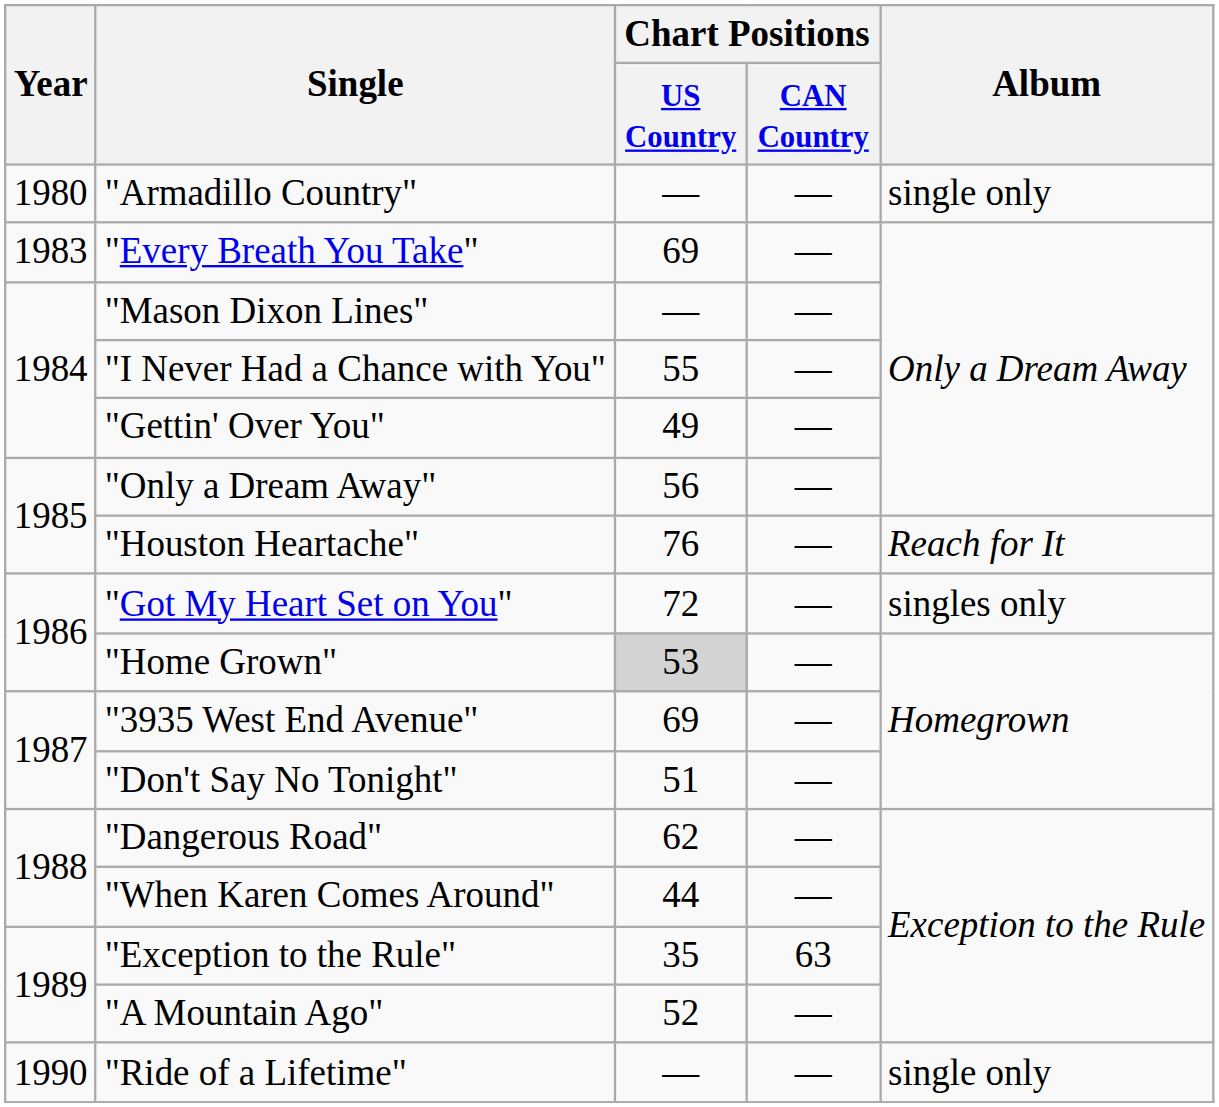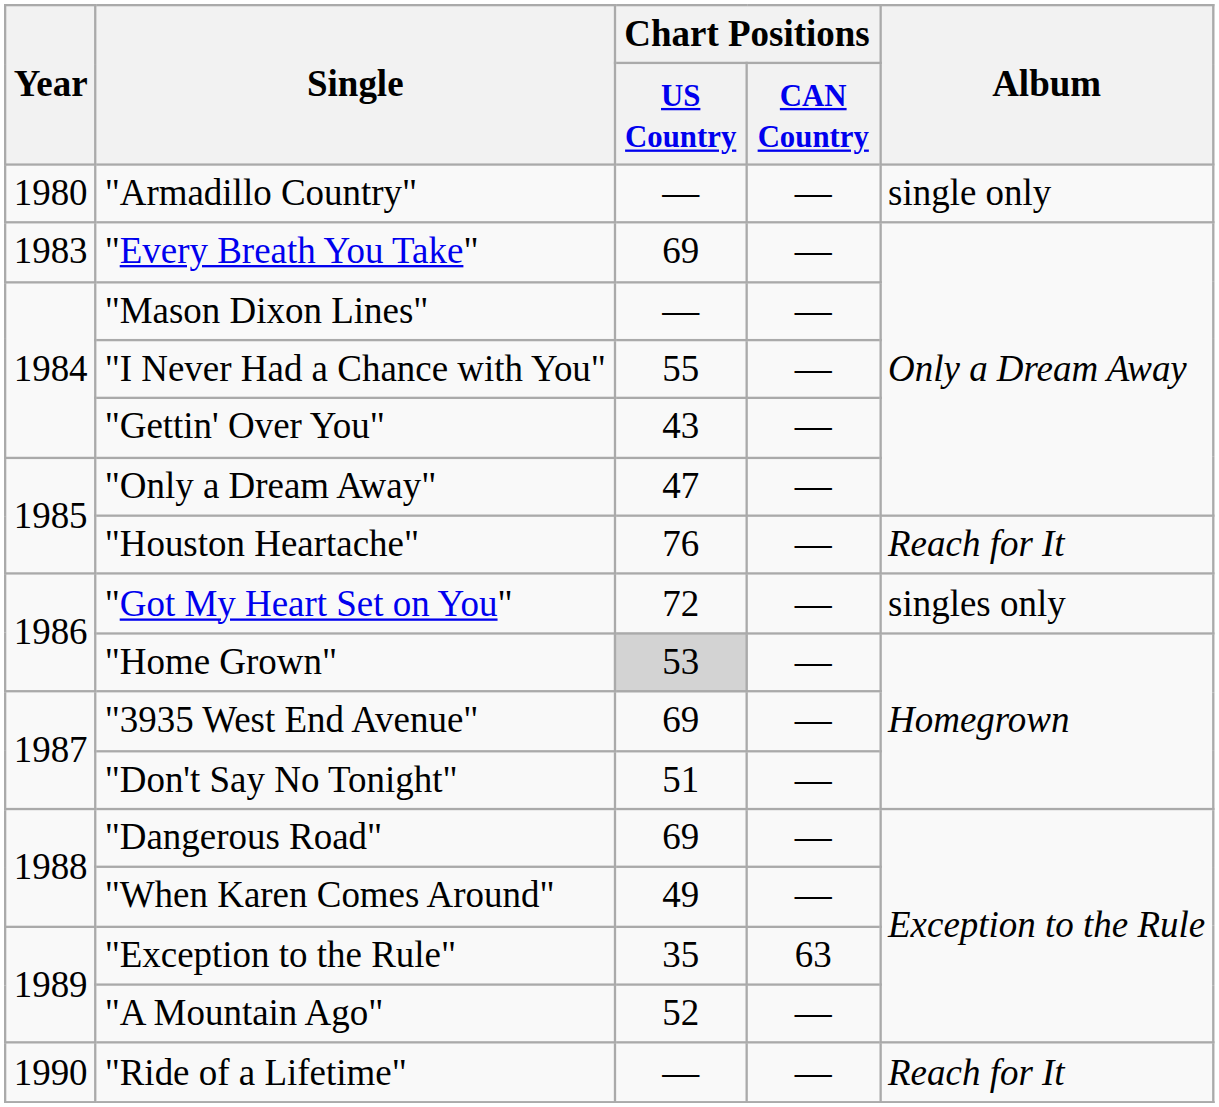 <table class="wikitable">
 <tr>
 <th rowspan="2">Year</th>
 <th rowspan="2">Single</th>
 <th colspan="2">Chart Positions</th>
 <th rowspan="2">Album</th>
 </tr>
 <tr>
 <th width="50"><small><a href='#'>US Country</a></small><br></th>
 <th width="50"><small><a href='#'>CAN Country</a></small></th>
 </tr>
 <tr>
 <td>1980</td>
 <td>"Armadillo Country"</td>
 <td align="center">—</td>
 <td align="center">—</td>
 <td>single only</td>
 </tr>
 <tr>
 <td>1983</td>
 <td>"<a href='#'>Every Breath You Take</a>"</td>
 <td align="center">69</td>
 <td align="center">—</td>
 <td rowspan="5"><em>Only a Dream Away</em></td>
 </tr>
 <tr>
 <td rowspan="3">1984</td>
 <td>"Mason Dixon Lines"</td>
 <td align="center">—</td>
 <td align="center">—</td>
 </tr>
 <tr>
 <td>"I Never Had a Chance with You"</td>
 <td align="center">55</td>
 <td align="center">—</td>
 </tr>
 <tr>
 <td>"Gettin' Over You"</td>
-<td align="center">49</td>
+<td align="center">43</td>
 <td align="center">—</td>
 </tr>
 <tr>
 <td rowspan="2">1985</td>
 <td>"Only a Dream Away"</td>
-<td align="center">56</td>
+<td align="center">47</td>
 <td align="center">—</td>
 </tr>
 <tr>
 <td>"Houston Heartache"</td>
 <td align="center">76</td>
 <td align="center">—</td>
 <td><em>Reach for It</em></td>
 </tr>
 <tr>
 <td rowspan="2">1986</td>
 <td>"<a href='#'>Got My Heart Set on You</a>"</td>
 <td align="center">72</td>
 <td align="center">—</td>
 <td>singles only</td>
 </tr>
 <tr>
 <td>"Home Grown"</td>
 <td align="center" style="background: lightgrey;">53</td>
 <td align="center">—</td>
 <td rowspan="3"><em>Homegrown</em></td>
 </tr>
 <tr>
 <td rowspan="2">1987</td>
 <td>"3935 West End Avenue"</td>
 <td align="center">69</td>
 <td align="center">—</td>
 </tr>
 <tr>
 <td>"Don't Say No Tonight"</td>
 <td align="center">51</td>
 <td align="center">—</td>
 </tr>
 <tr>
 <td rowspan="2">1988</td>
 <td>"Dangerous Road"</td>
-<td align="center">62</td>
+<td align="center">69</td>
 <td align="center">—</td>
 <td rowspan="4"><em>Exception to the Rule</em></td>
 </tr>
 <tr>
 <td>"When Karen Comes Around"</td>
-<td align="center">44</td>
+<td align="center">49</td>
 <td align="center">—</td>
 </tr>
 <tr>
 <td rowspan="2">1989</td>
 <td>"Exception to the Rule"</td>
 <td align="center">35</td>
 <td align="center">63</td>
 </tr>
 <tr>
 <td>"A Mountain Ago"</td>
 <td align="center">52</td>
 <td align="center">—</td>
 </tr>
 <tr>
 <td>1990</td>
 <td>"Ride of a Lifetime"</td>
 <td align="center">—</td>
 <td align="center">—</td>
-<td>single only</td>
+<td><em>Reach for It</em></td>
 </tr>
 <tr>
 </tr>
 </table>
